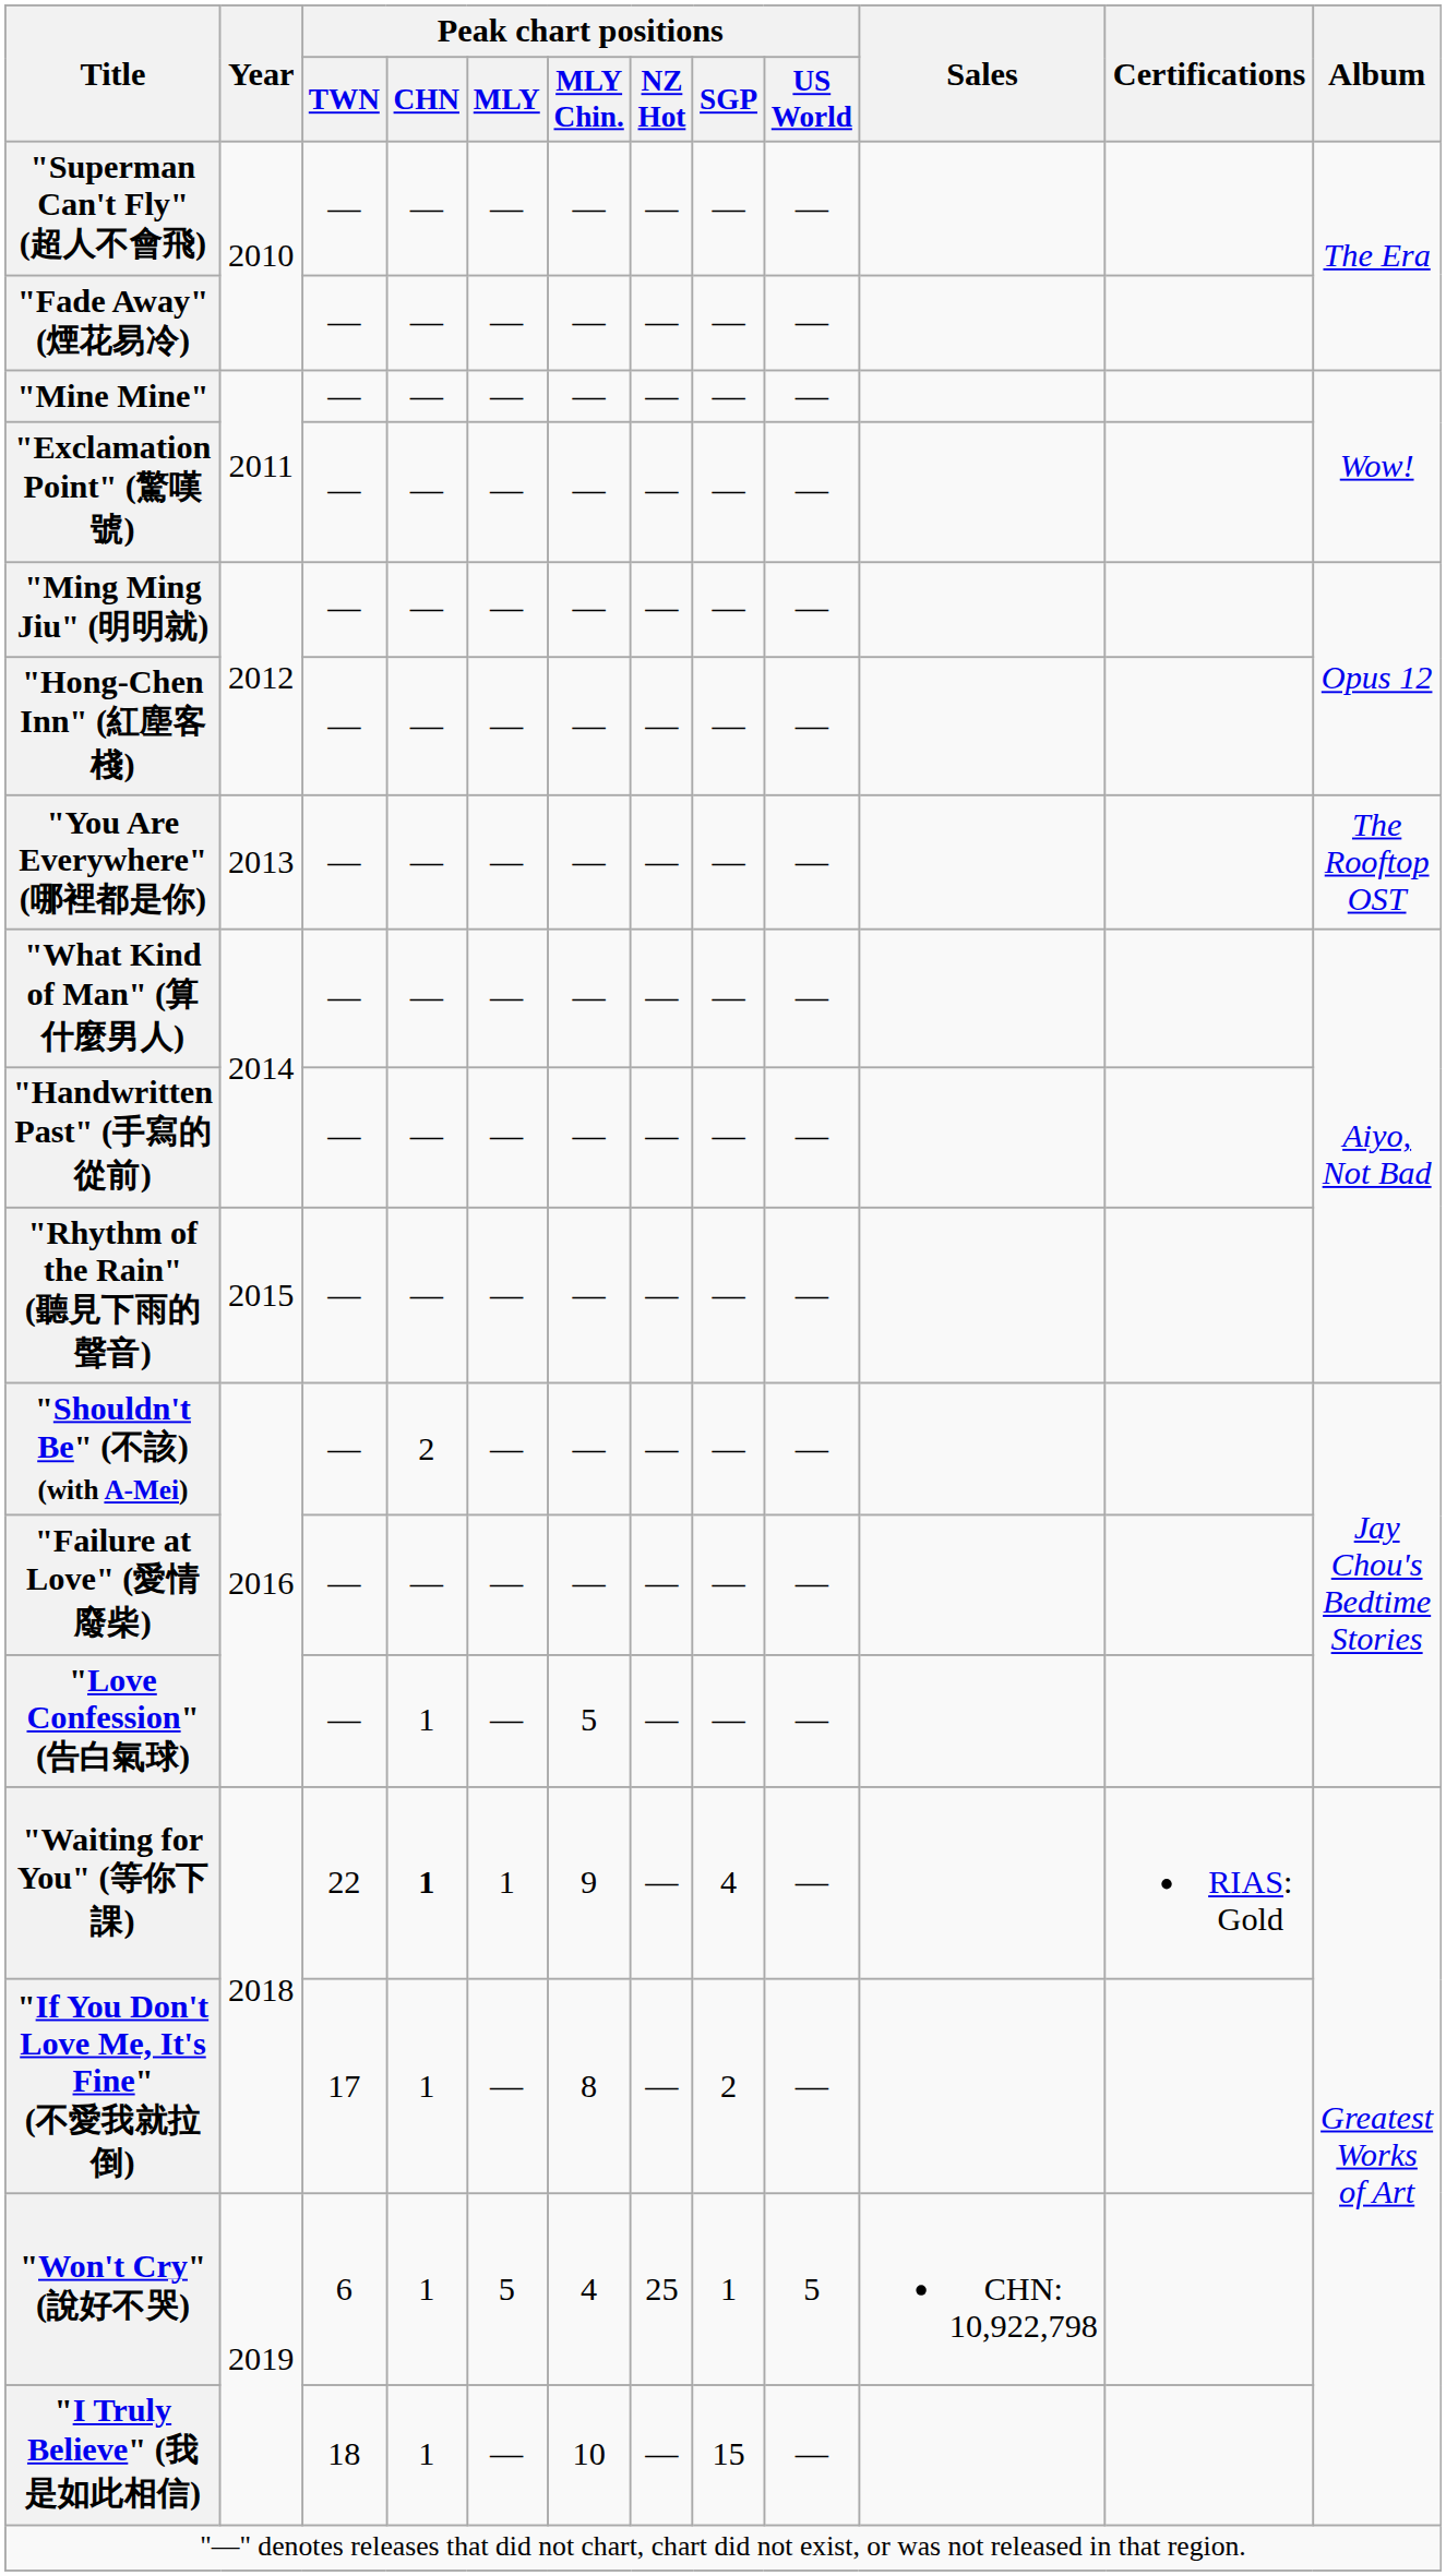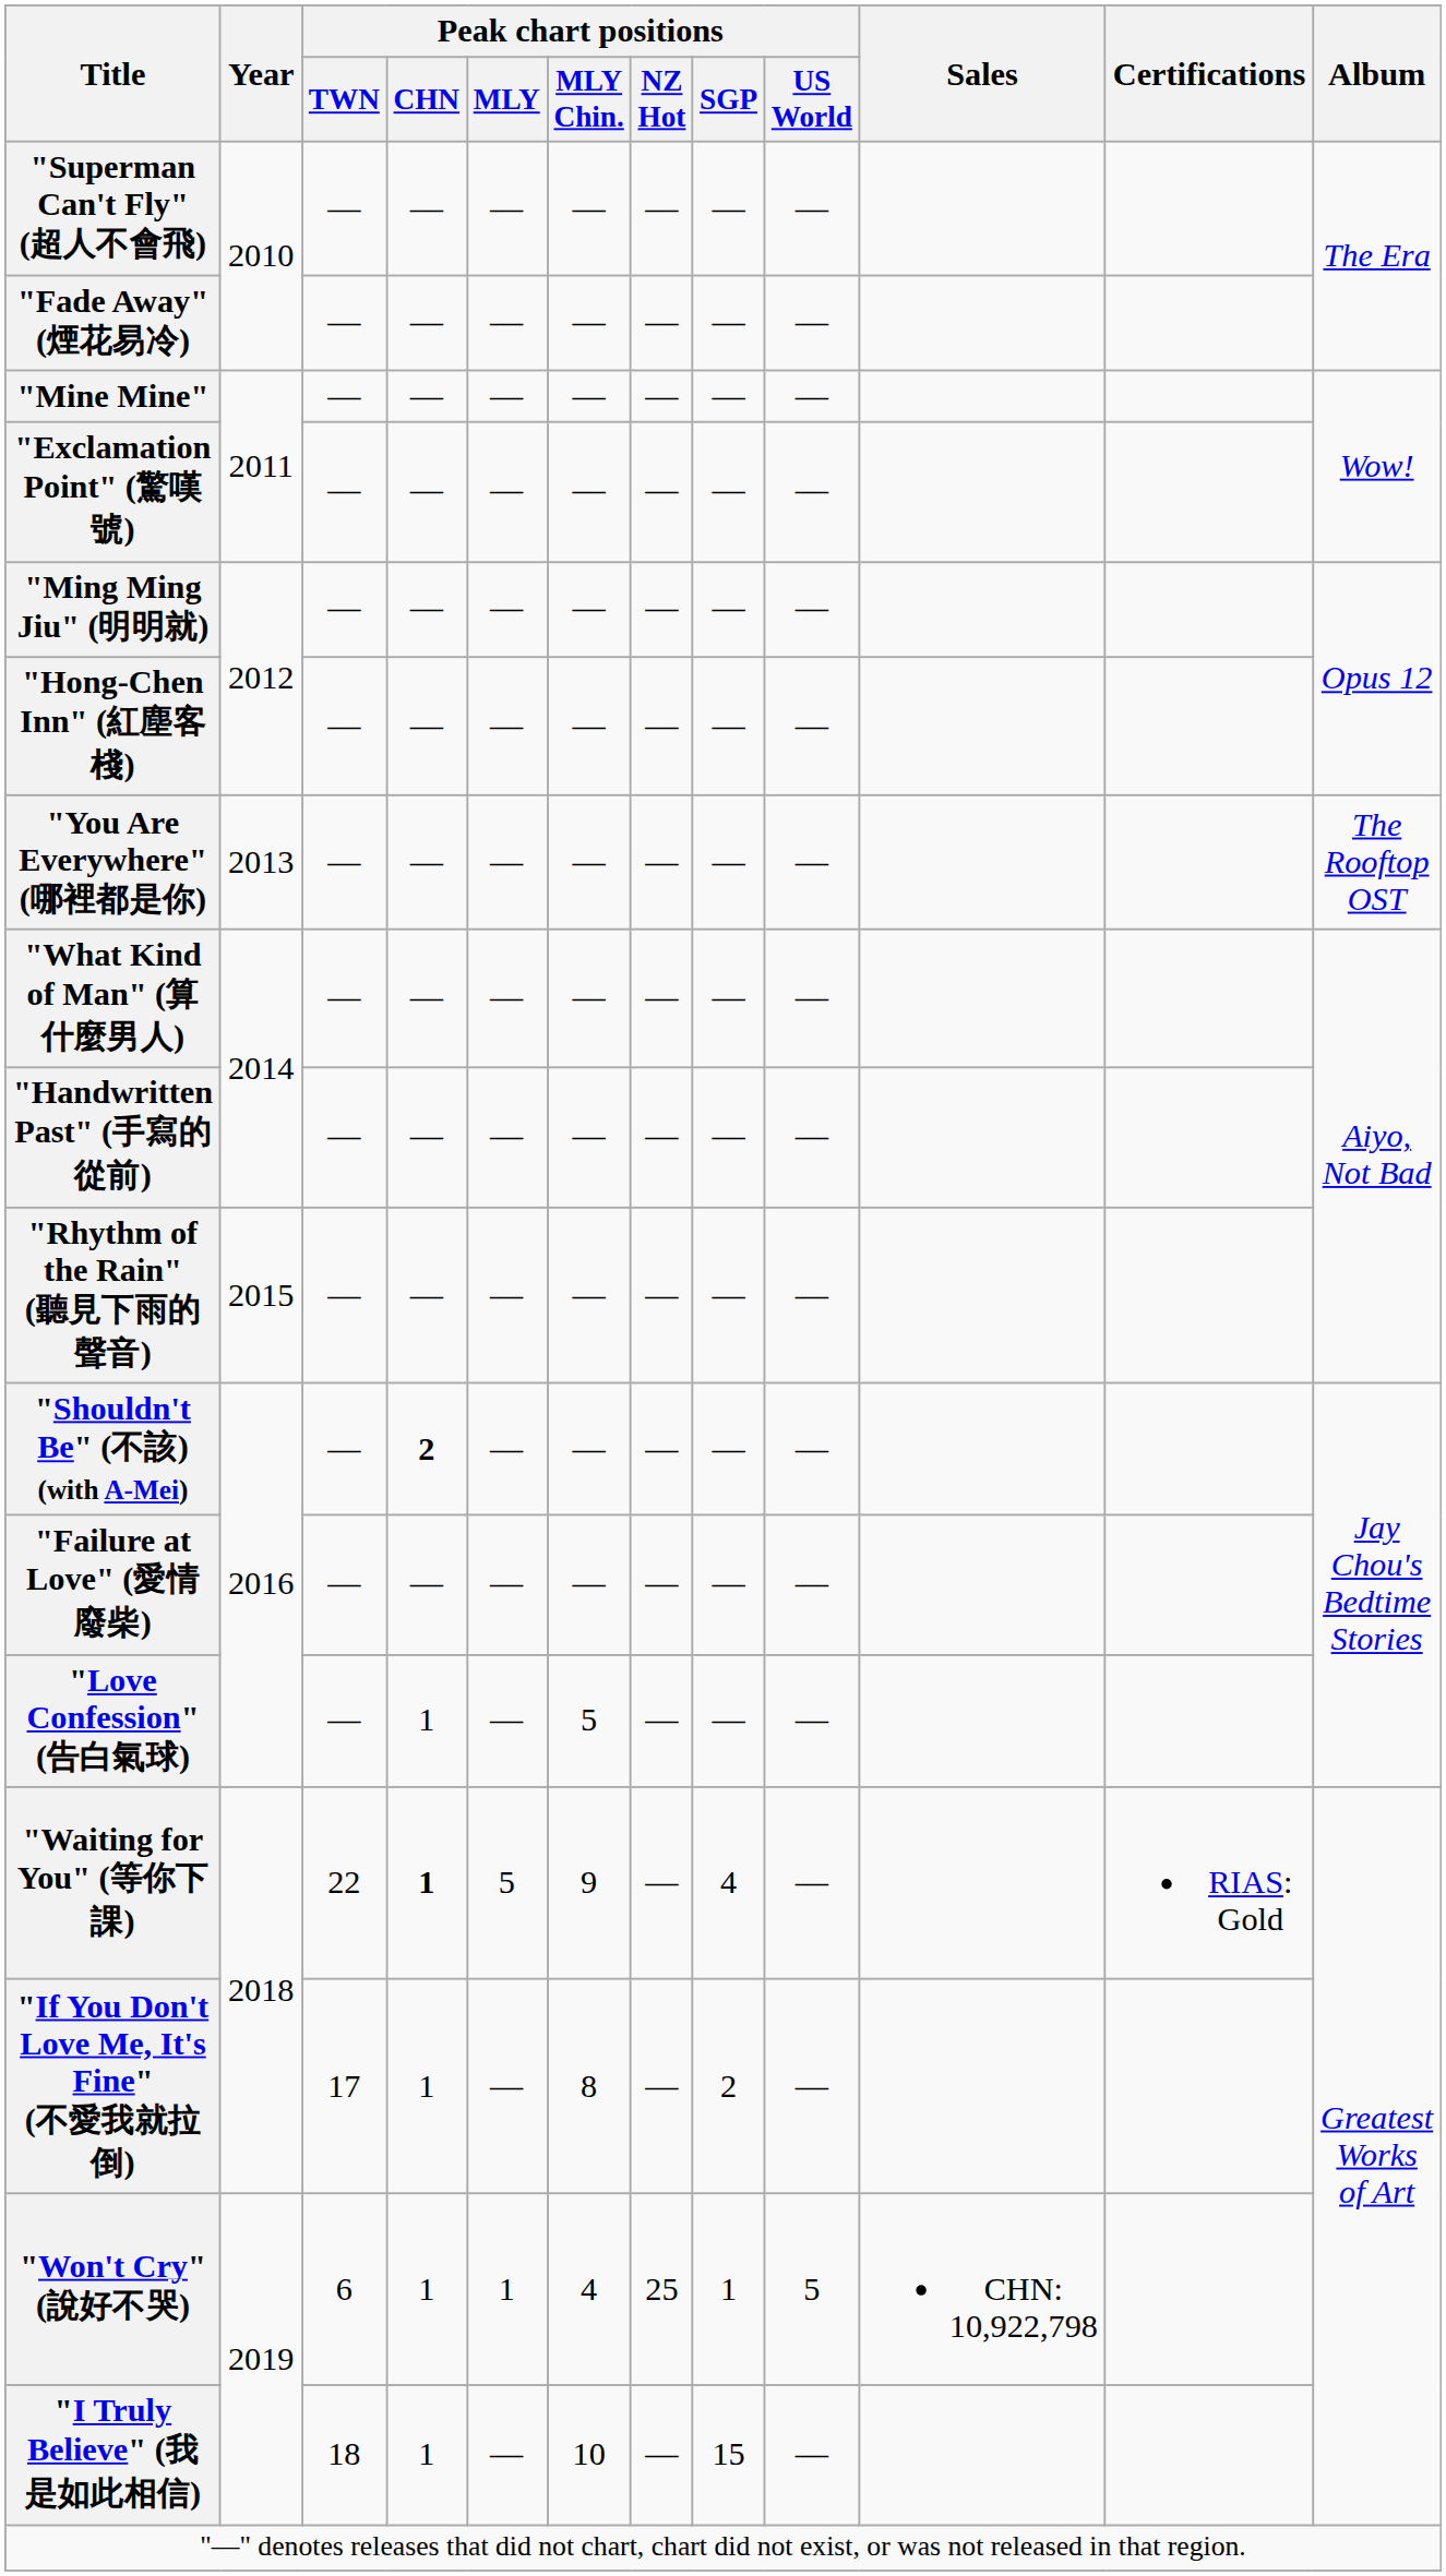 <table class="wikitable plainrowheaders" style="text-align:center;">
 <tr>
 <th rowspan="2" scope="col">Title</th>
 <th rowspan="2" scope="col">Year</th>
 <th colspan="7" scope="col">Peak chart positions</th>
 <th rowspan="2" scope="col">Sales</th>
 <th rowspan="2" scope="col">Certifications</th>
 <th rowspan="2" scope="col">Album</th>
 </tr>
 <tr>
 <th scope="col" style="width:2.75em;font-size:90%;"><a href='#'>TWN</a><br></th>
 <th scope="col" style="width:2.75em;font-size:90%;"><a href='#'>CHN</a><br></th>
 <th scope="col" style="width:2.75em;font-size:90%;"><a href='#'>MLY</a><br></th>
 <th scope="col" style="width:2.75em;font-size:90%;"><a href='#'>MLY<br>Chin.</a><br></th>
 <th scope="col" style="width:2.75em;font-size:90%;"><a href='#'>NZ<br>Hot</a><br></th>
 <th scope="col" style="width:2.75em;font-size:90%;"><a href='#'>SGP</a><br></th>
 <th scope="col" style="width:2.75em;font-size:90%;"><a href='#'>US<br>World</a><br></th>
 </tr>
 <tr>
 <th scope="row">"Superman Can't Fly" (超人不會飛)</th>
 <td rowspan="2">2010</td>
 <td>—</td>
 <td>—</td>
 <td>—</td>
 <td>—</td>
 <td>—</td>
 <td>—</td>
 <td>—</td>
 <td></td>
 <td></td>
 <td rowspan="2"><em><a href='#'>The Era</a></em></td>
 </tr>
 <tr>
 <th scope="row">"Fade Away" (煙花易冷)</th>
 <td>—</td>
 <td>—</td>
 <td>—</td>
 <td>—</td>
 <td>—</td>
 <td>—</td>
 <td>—</td>
 <td></td>
 <td></td>
 </tr>
 <tr>
 <th scope="row">"Mine Mine"</th>
 <td rowspan="2">2011</td>
 <td>—</td>
 <td>—</td>
 <td>—</td>
 <td>—</td>
 <td>—</td>
 <td>—</td>
 <td>—</td>
 <td></td>
 <td></td>
 <td rowspan="2"><em><a href='#'>Wow!</a></em></td>
 </tr>
 <tr>
 <th scope="row">"Exclamation Point" (驚嘆號)</th>
 <td>—</td>
 <td>—</td>
 <td>—</td>
 <td>—</td>
 <td>—</td>
 <td>—</td>
 <td>—</td>
 <td></td>
 <td></td>
 </tr>
 <tr>
 <th scope="row">"Ming Ming Jiu" (明明就)</th>
 <td rowspan="2">2012</td>
 <td>—</td>
 <td>—</td>
 <td>—</td>
 <td>—</td>
 <td>—</td>
 <td>—</td>
 <td>—</td>
 <td></td>
 <td></td>
 <td rowspan="2"><em><a href='#'>Opus 12</a></em></td>
 </tr>
 <tr>
 <th scope="row">"Hong-Chen Inn" (紅塵客棧)</th>
 <td>—</td>
 <td>—</td>
 <td>—</td>
 <td>—</td>
 <td>—</td>
 <td>—</td>
 <td>—</td>
 <td></td>
 <td></td>
 </tr>
 <tr>
 <th scope="row">"You Are Everywhere"<br>(哪裡都是你)</th>
 <td>2013</td>
 <td>—</td>
 <td>—</td>
 <td>—</td>
 <td>—</td>
 <td>—</td>
 <td>—</td>
 <td>—</td>
 <td></td>
 <td></td>
 <td><em><a href='#'>The Rooftop OST</a></em></td>
 </tr>
 <tr>
 <th scope="row">"What Kind of Man" (算什麼男人)</th>
 <td rowspan="2">2014</td>
 <td>—</td>
 <td>—</td>
 <td>—</td>
 <td>—</td>
 <td>—</td>
 <td>—</td>
 <td>—</td>
 <td></td>
 <td></td>
 <td rowspan="3"><em><a href='#'>Aiyo, Not Bad</a></em></td>
 </tr>
 <tr>
 <th scope="row">"Handwritten Past" (手寫的從前)</th>
 <td>—</td>
 <td>—</td>
 <td>—</td>
 <td>—</td>
 <td>—</td>
 <td>—</td>
 <td>—</td>
 <td></td>
 <td></td>
 </tr>
 <tr>
 <th scope="row">"Rhythm of the Rain"<br>(聽見下雨的聲音)</th>
 <td>2015</td>
 <td>—</td>
 <td>—</td>
 <td>—</td>
 <td>—</td>
 <td>—</td>
 <td>—</td>
 <td>—</td>
 <td></td>
 <td></td>
 </tr>
 <tr>
 <th scope="row">"<a href='#'>Shouldn't Be</a>" (不該)<br><small>(with <a href='#'>A-Mei</a>)</small></th>
 <td rowspan="3">2016</td>
 <td>—</td>
-<td>2</td>
+<td><strong>2</strong></td>
 <td>—</td>
 <td>—</td>
 <td>—</td>
 <td>—</td>
 <td>—</td>
 <td></td>
 <td></td>
 <td rowspan="3"><em><a href='#'>Jay Chou's Bedtime Stories</a></em></td>
 </tr>
 <tr>
 <th scope="row">"Failure at Love" (愛情廢柴)</th>
 <td>—</td>
 <td>—</td>
 <td>—</td>
 <td>—</td>
 <td>—</td>
 <td>—</td>
 <td>—</td>
 <td></td>
 <td></td>
 </tr>
 <tr>
 <th scope="row">"<a href='#'>Love Confession</a>" (告白氣球)</th>
 <td>—</td>
 <td>1</td>
 <td>—</td>
 <td>5</td>
 <td>—</td>
 <td>—</td>
 <td>—</td>
 <td></td>
 <td></td>
 </tr>
 <tr>
 <th scope="row">"Waiting for You" (等你下課) <br></th>
 <td rowspan="2">2018</td>
 <td>22</td>
 <td><strong>1</strong></td>
-<td>1</td>
+<td>5</td>
 <td>9</td>
 <td>—</td>
 <td>4</td>
 <td>—</td>
 <td></td>
 <td><br><ul><li><a href='#'>RIAS</a>: Gold</li></ul></td>
 <td rowspan="4"><em><a href='#'>Greatest Works of Art</a></em></td>
 </tr>
 <tr>
 <th scope="row">"<a href='#'>If You Don't Love Me, It's Fine</a>" <br>(不愛我就拉倒)</th>
 <td>17</td>
 <td>1</td>
 <td>—</td>
 <td>8</td>
 <td>—</td>
 <td>2</td>
 <td>—</td>
 <td></td>
 <td></td>
 </tr>
 <tr>
 <th scope="row">"<a href='#'>Won't Cry</a>" (說好不哭) <br></th>
 <td rowspan="2">2019</td>
 <td>6</td>
 <td>1</td>
-<td>5</td>
+<td>1</td>
 <td>4</td>
 <td>25</td>
 <td>1</td>
 <td>5</td>
 <td><br><ul><li>CHN: 10,922,798</li></ul></td>
 <td></td>
 </tr>
 <tr>
 <th scope="row">"<a href='#'>I Truly Believe</a>" (我是如此相信)</th>
 <td>18</td>
 <td>1</td>
 <td>—</td>
 <td>10</td>
 <td>—</td>
 <td>15</td>
 <td>—</td>
 <td></td>
 <td></td>
 </tr>
 <tr>
 <td colspan="12" style="font-size:85%">"—" denotes releases that did not chart, chart did not exist, or was not released in that region.</td>
 </tr>
 </table>
